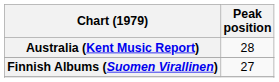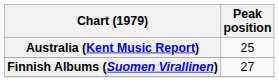 <table class="wikitable sortable plainrowheaders" style="text-align:center">
 <tr>
 <th scope="col">Chart (1979)</th>
 <th scope="col">Peak<br> position</th>
 </tr>
 <tr>
 <th scope="row">Australia (<a href='#'>Kent Music Report</a>)</th>
-<td align="center">28</td>
+<td align="center">25</td>
 </tr>
 <tr>
 </tr>
 <tr>
 </tr>
 <tr>
 <th scope="row">Finnish Albums (<a href='#'><em>Suomen Virallinen</em></a>)</th>
 <td align="center">27</td>
 </tr>
 <tr>
 </tr>
 <tr>
 </tr>
 <tr>
 </tr>
 <tr>
 </tr>
 <tr>
 </tr>
 <tr>
 </tr>
 </table>
